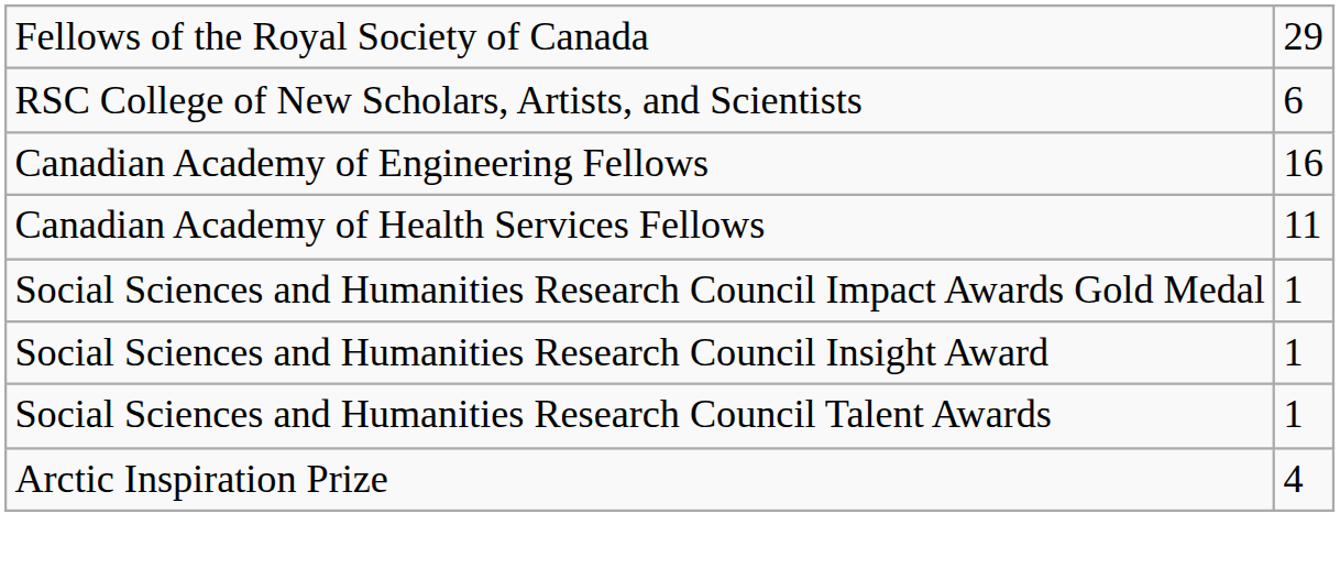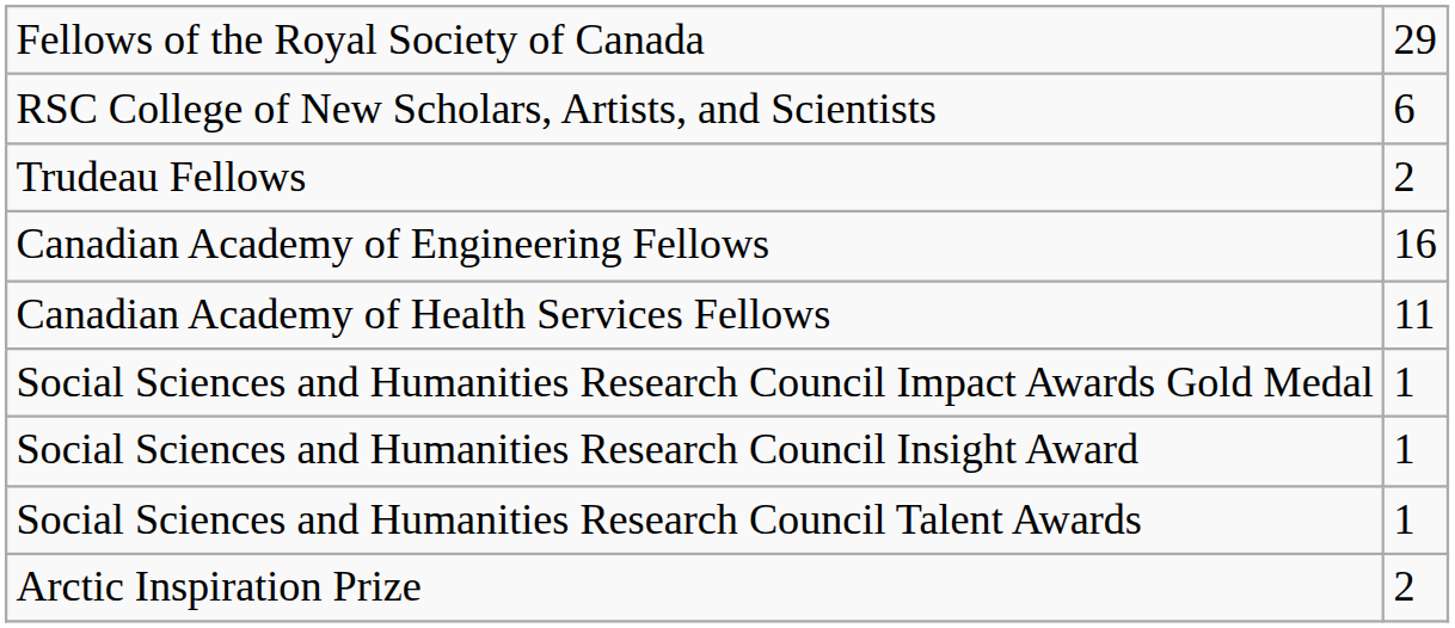 <table class="wikitable">
 <tr>
 <td>Fellows of the Royal Society of Canada</td>
 <td>29</td>
 </tr>
 <tr>
 <td>RSC College of New Scholars, Artists, and Scientists</td>
 <td>6</td>
+</tr>
+<tr>
+<td>Trudeau Fellows</td>
+<td>2</td>
 </tr>
 <tr>
 <td>Canadian Academy of Engineering Fellows</td>
 <td>16</td>
 </tr>
 <tr>
 <td>Canadian Academy of Health Services Fellows</td>
 <td>11</td>
 </tr>
 <tr>
 <td>Social Sciences and Humanities Research Council Impact Awards Gold Medal</td>
 <td>1</td>
 </tr>
 <tr>
 <td>Social Sciences and Humanities Research Council Insight Award</td>
 <td>1</td>
 </tr>
 <tr>
 <td>Social Sciences and Humanities Research Council Talent Awards</td>
 <td>1</td>
 </tr>
 <tr>
 <td>Arctic Inspiration Prize</td>
-<td>4</td>
+<td>2</td>
 </tr>
 </table>
